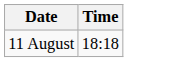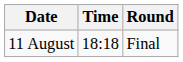 <table class="wikitable">
 <tr>
 <th>Date</th>
 <th>Time</th>
+<th>Round</th>
 </tr>
 <tr>
 <td>11 August</td>
 <td>18:18</td>
+<td>Final</td>
 </tr>
 </table>
